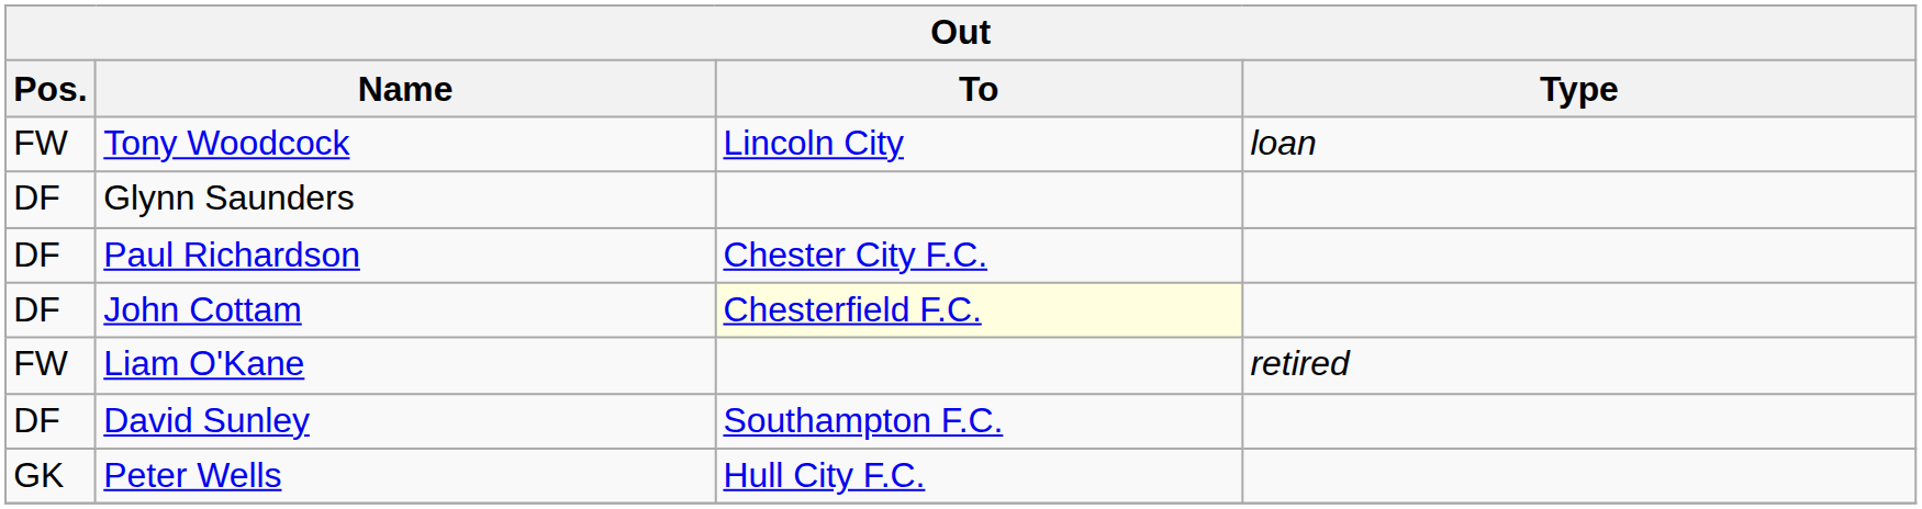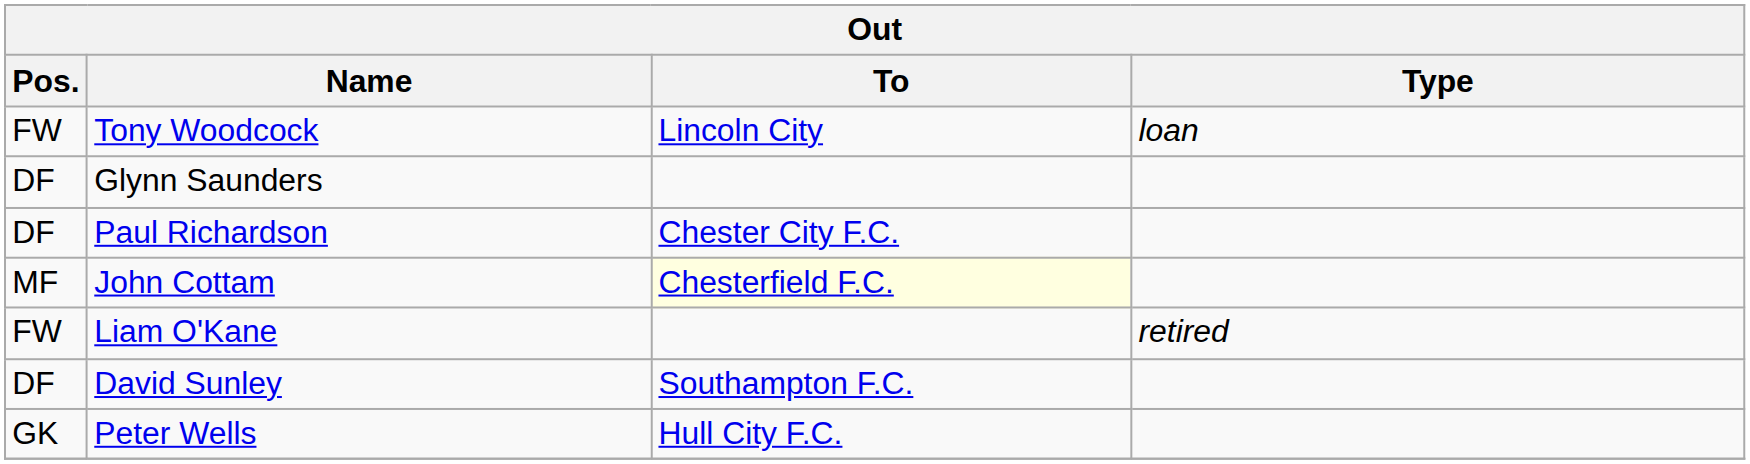 <table class="wikitable" style="font-size:100%;width:99%;">
 <tr>
 <th colspan="4">Out</th>
 </tr>
 <tr>
 <th width=3%>Pos.</th>
 <th width=33%>Name</th>
 <th width=28%>To</th>
 <th width=36%>Type</th>
 </tr>
 <tr>
 <td>FW</td>
 <td><a href='#'>Tony Woodcock</a></td>
 <td><a href='#'>Lincoln City</a></td>
 <td><em>loan</em></td>
 </tr>
 <tr>
 <td>DF</td>
 <td>Glynn Saunders</td>
 <td></td>
 <td></td>
 </tr>
 <tr>
 <td>DF</td>
 <td><a href='#'>Paul Richardson</a></td>
 <td><a href='#'>Chester City F.C.</a></td>
 <td></td>
 </tr>
 <tr>
-<td>DF</td>
+<td>MF</td>
 <td><a href='#'>John Cottam</a></td>
 <td style="background: lightyellow;"><a href='#'>Chesterfield F.C.</a></td>
 <td></td>
 </tr>
 <tr>
 <td>FW</td>
 <td><a href='#'>Liam O'Kane</a></td>
 <td></td>
 <td><em>retired</em></td>
 </tr>
 <tr>
 <td>DF</td>
 <td><a href='#'>David Sunley</a></td>
 <td><a href='#'>Southampton F.C.</a></td>
 <td></td>
 </tr>
 <tr>
 <td>GK</td>
 <td><a href='#'>Peter Wells</a></td>
 <td><a href='#'>Hull City F.C.</a></td>
 <td></td>
 </tr>
 <tr>
 </tr>
 </table>
